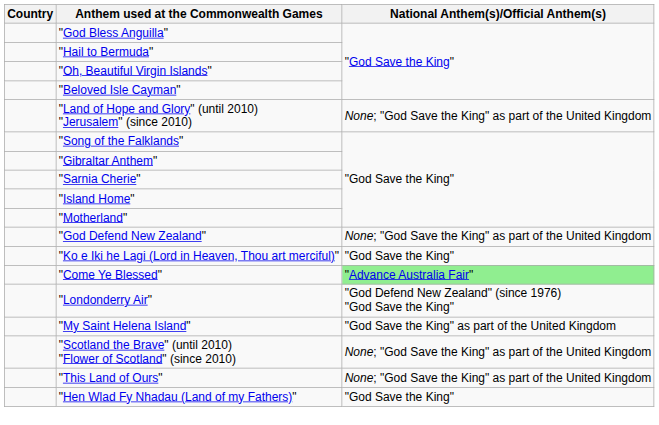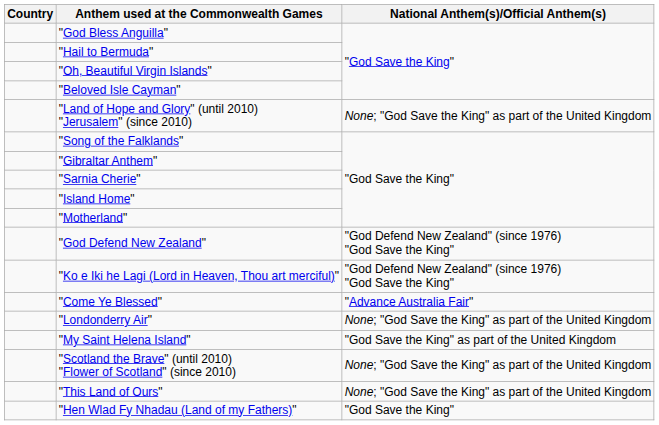 <table class="wikitable">
 <tr>
 <th>Country</th>
 <th>Anthem used at the Commonwealth Games</th>
 <th>National Anthem(s)/Official Anthem(s)</th>
 </tr>
 <tr>
 <td></td>
 <td>"<a href='#'>God Bless Anguilla</a>"</td>
 <td rowspan="4">"<a href='#'>God Save the King</a>"</td>
 </tr>
 <tr>
 <td></td>
 <td>"<a href='#'>Hail to Bermuda</a>"</td>
 </tr>
 <tr>
 <td></td>
 <td>"<a href='#'>Oh, Beautiful Virgin Islands</a>"</td>
 </tr>
 <tr>
 <td></td>
 <td>"<a href='#'>Beloved Isle Cayman</a>"</td>
 </tr>
 <tr>
 <td></td>
 <td>"<a href='#'>Land of Hope and Glory</a>" (until 2010)<br>"<a href='#'>Jerusalem</a>" (since 2010)</td>
 <td><em>None</em>; "God Save the King" as part of the United Kingdom</td>
 </tr>
 <tr>
 <td></td>
 <td>"<a href='#'>Song of the Falklands</a>"</td>
 <td rowspan="5">"God Save the King"</td>
 </tr>
 <tr>
 <td></td>
 <td>"<a href='#'>Gibraltar Anthem</a>"</td>
 </tr>
 <tr>
 <td></td>
 <td>"<a href='#'>Sarnia Cherie</a>"</td>
 </tr>
 <tr>
 <td></td>
 <td>"<a href='#'>Island Home</a>"</td>
 </tr>
 <tr>
 <td></td>
 <td>"<a href='#'>Motherland</a>"</td>
 </tr>
 <tr>
 <td></td>
 <td>"<a href='#'>God Defend New Zealand</a>"</td>
-<td><em>None</em>; "God Save the King" as part of the United Kingdom</td>
+<td>"God Defend New Zealand" (since 1976)<br>"God Save the King"</td>
 </tr>
 <tr>
 <td></td>
 <td>"<a href='#'>Ko e Iki he Lagi (Lord in Heaven, Thou art merciful)</a>"</td>
-<td>"God Save the King"</td>
+<td>"God Defend New Zealand" (since 1976)<br>"God Save the King"</td>
 </tr>
 <tr>
 <td></td>
 <td>"<a href='#'>Come Ye Blessed</a>"</td>
-<td style="background: lightgreen;">"<a href='#'>Advance Australia Fair</a>"</td>
+<td>"<a href='#'>Advance Australia Fair</a>"</td>
 </tr>
 <tr>
 <td></td>
 <td>"<a href='#'>Londonderry Air</a>"</td>
-<td>"God Defend New Zealand" (since 1976)<br>"God Save the King"</td>
+<td><em>None</em>; "God Save the King" as part of the United Kingdom</td>
 </tr>
 <tr>
 <td></td>
 <td>"<a href='#'>My Saint Helena Island</a>"</td>
 <td>"God Save the King" as part of the United Kingdom</td>
 </tr>
 <tr>
 <td></td>
 <td>"<a href='#'>Scotland the Brave</a>" (until 2010)<br>"<a href='#'>Flower of Scotland</a>" (since 2010)</td>
 <td><em>None</em>; "God Save the King" as part of the United Kingdom</td>
 </tr>
 <tr>
 <td></td>
 <td>"<a href='#'>This Land of Ours</a>"</td>
 <td><em>None</em>; "God Save the King" as part of the United Kingdom</td>
 </tr>
 <tr>
 <td></td>
 <td>"<a href='#'>Hen Wlad Fy Nhadau (Land of my Fathers)</a>"</td>
 <td>"God Save the King"</td>
 </tr>
 </table>
